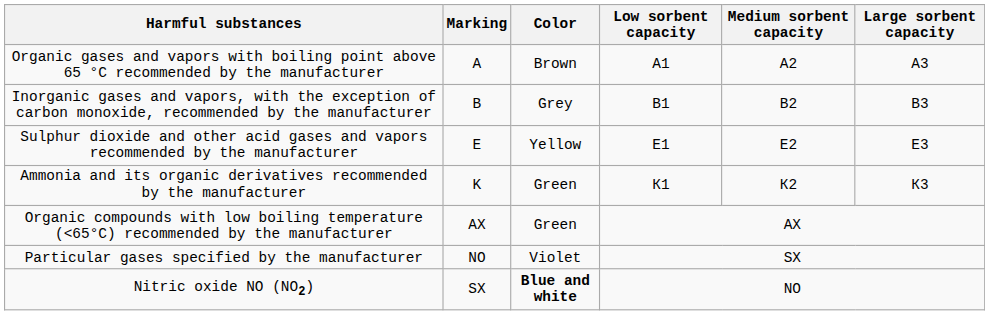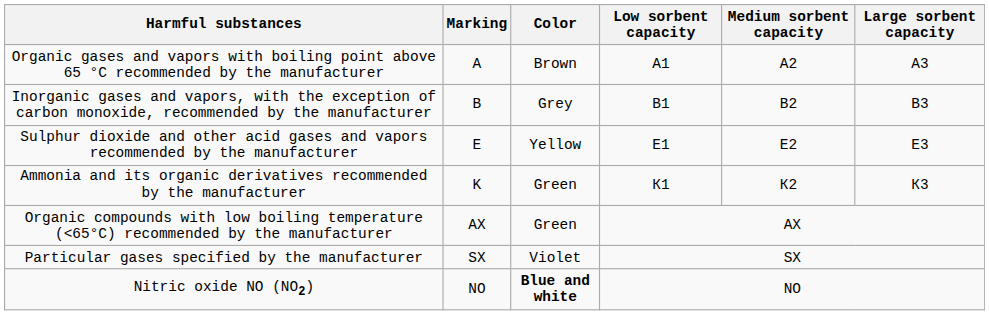 <table class="wikitable sortable" style="text-align:center; margin:auto;">
 <tr>
 <th>Harmful substances</th>
 <th>Marking</th>
 <th>Color</th>
 <th>Low sorbent capacity</th>
 <th>Medium sorbent capacity</th>
 <th>Large sorbent capacity</th>
 </tr>
 <tr>
 <td>Organic gases and vapors with boiling point above 65 °C recommended by the manufacturer</td>
 <td>А</td>
 <td>Brown</td>
 <td>A1</td>
 <td>A2</td>
 <td>A3</td>
 </tr>
 <tr>
 <td>Inorganic gases and vapors, with the exception of carbon monoxide, recommended by the manufacturer</td>
 <td>В</td>
 <td>Grey</td>
 <td>В1</td>
 <td>В2</td>
 <td>В3</td>
 </tr>
 <tr>
 <td>Sulphur dioxide and other acid gases and vapors recommended by the manufacturer</td>
 <td>E</td>
 <td>Yellow</td>
 <td>Е1</td>
 <td>Е2</td>
 <td>Е3</td>
 </tr>
 <tr>
 <td>Ammonia and its organic derivatives recommended by the manufacturer</td>
 <td>K</td>
 <td>Green</td>
 <td>К1</td>
 <td>К2</td>
 <td>К3</td>
 </tr>
 <tr>
 <td>Organic compounds with low boiling temperature (<65°С) recommended by the manufacturer</td>
 <td>AX</td>
 <td>Green</td>
 <td colspan="3">AX</td>
 </tr>
 <tr>
 <td>Particular gases specified by the manufacturer</td>
-<td>NO</td>
+<td>SX</td>
 <td>Violet</td>
 <td colspan="3">SX</td>
 </tr>
 <tr>
 <td>Nitric oxide NO (NO<sub><strong>2</strong></sub>)</td>
-<td>SX</td>
+<td>NO</td>
 <td><strong>Blue and white</strong></td>
 <td colspan="3">NO</td>
 </tr>
 </table>
